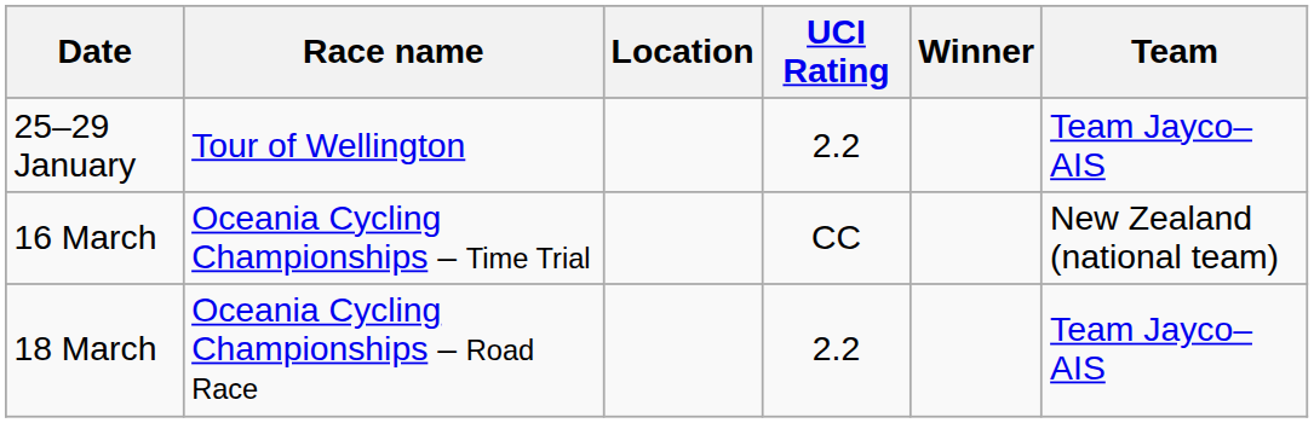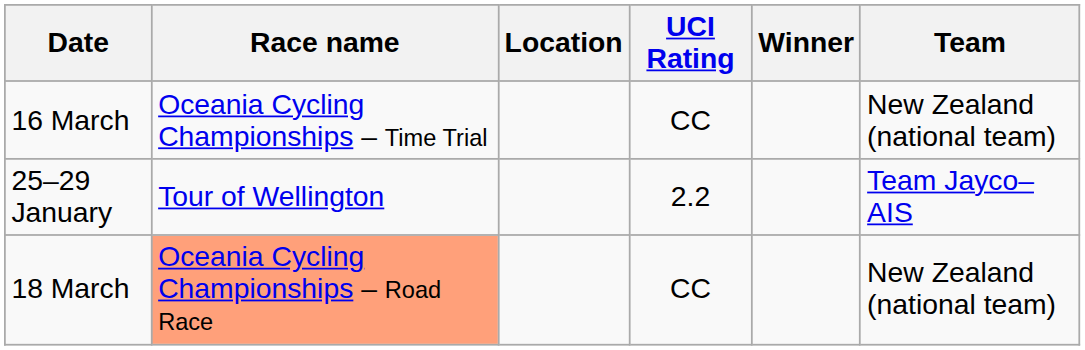 <table class="wikitable sortable">
 <tr>
 <th>Date</th>
 <th>Race name</th>
 <th>Location</th>
 <th><a href='#'>UCI Rating</a></th>
 <th>Winner</th>
 <th>Team</th>
 </tr>
 <tr>
+<td>16 March</td>
+<td><a href='#'>Oceania Cycling Championships</a> – <small>Time Trial</small></td>
+<td></td>
+<td align=center>CC</td>
+<td></td>
+<td>New Zealand (national team)</td>
+</tr>
+<tr>
 <td>25–29 January</td>
 <td><a href='#'>Tour of Wellington</a></td>
 <td></td>
 <td align=center>2.2</td>
 <td></td>
 <td><a href='#'>Team Jayco–AIS</a></td>
 </tr>
 <tr>
-<td>16 March</td>
-<td><a href='#'>Oceania Cycling Championships</a> – <small>Time Trial</small></td>
+<td>18 March</td>
+<td style="background: lightsalmon;"><a href='#'>Oceania Cycling Championships</a> – <small>Road Race</small></td>
 <td></td>
 <td align=center>CC</td>
 <td></td>
 <td>New Zealand (national team)</td>
 </tr>
-<tr>
-<td>18 March</td>
-<td><a href='#'>Oceania Cycling Championships</a> – <small>Road Race</small></td>
-<td></td>
-<td align=center>2.2</td>
-<td></td>
-<td><a href='#'>Team Jayco–AIS</a></td>
-</tr>
 </table>
